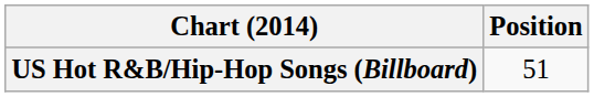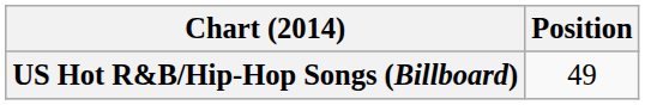 <table class="wikitable plainrowheaders" style="text-align:center;">
 <tr>
 <th scope="col">Chart (2014)</th>
 <th scope="col">Position</th>
 </tr>
 <tr>
 <th scope="row">US Hot R&B/Hip-Hop Songs (<em>Billboard</em>)</th>
-<td>51</td>
+<td>49</td>
 </tr>
 </table>
